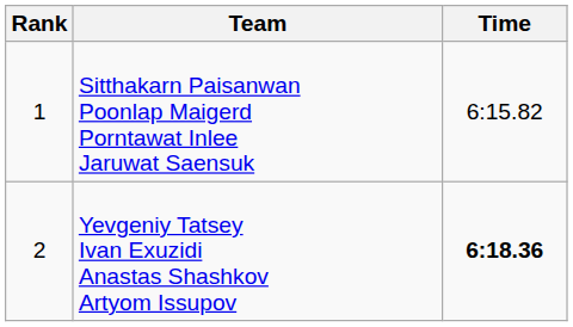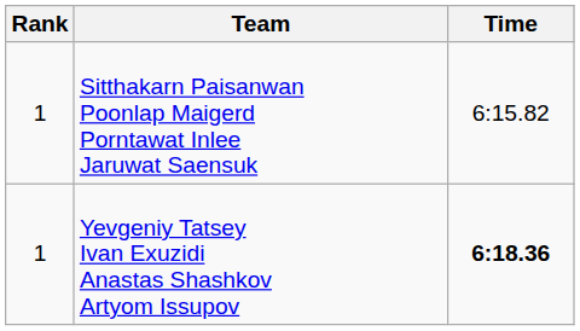 <table class=wikitable style="text-align:center">
 <tr>
 <th width=40>Rank</th>
 <th width=250>Team</th>
 <th width=80>Time</th>
 </tr>
 <tr>
 <td>1</td>
 <td align=left><br><a href='#'>Sitthakarn Paisanwan</a><br><a href='#'>Poonlap Maigerd</a><br><a href='#'>Porntawat Inlee</a><br><a href='#'>Jaruwat Saensuk</a></td>
 <td>6:15.82</td>
 </tr>
 <tr>
-<td>2</td>
+<td>1</td>
 <td align=left><br><a href='#'>Yevgeniy Tatsey</a><br><a href='#'>Ivan Exuzidi</a><br><a href='#'>Anastas Shashkov</a><br><a href='#'>Artyom Issupov</a></td>
 <td><strong>6:18.36</strong></td>
 </tr>
 </table>
